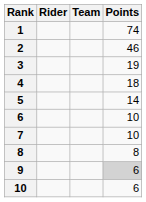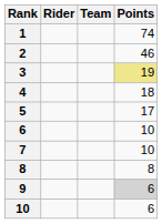 <table class="wikitable" margin-bottom:0;">
 <tr>
 <th scope="col">Rank</th>
 <th scope="col">Rider</th>
 <th scope="col">Team</th>
 <th scope="col">Points</th>
 </tr>
 <tr>
 <th scope="row">1</th>
 <td> </td>
 <td></td>
 <td align="right">74</td>
 </tr>
 <tr>
 <th scope="row">2</th>
 <td></td>
 <td></td>
 <td align="right">46</td>
 </tr>
 <tr>
 <th scope="row">3</th>
 <td></td>
 <td></td>
-<td align="right">19</td>
+<td align="right" style="background: khaki;">19</td>
 </tr>
 <tr>
 <th scope="row">4</th>
 <td></td>
 <td></td>
 <td align="right">18</td>
 </tr>
 <tr>
 <th scope="row">5</th>
 <td></td>
 <td></td>
-<td align="right">14</td>
+<td align="right">17</td>
 </tr>
 <tr>
 <th scope="row">6</th>
 <td></td>
 <td></td>
 <td align="right">10</td>
 </tr>
 <tr>
 <th scope="row">7</th>
 <td></td>
 <td></td>
 <td align="right">10</td>
 </tr>
 <tr>
 <th scope="row">8</th>
 <td></td>
 <td></td>
 <td align="right">8</td>
 </tr>
 <tr>
 <th scope="row">9</th>
 <td></td>
 <td></td>
 <td align="right" style="background: lightgrey;">6</td>
 </tr>
 <tr>
 <th scope="row">10</th>
 <td></td>
 <td></td>
 <td align="right">6</td>
 </tr>
 </table>
